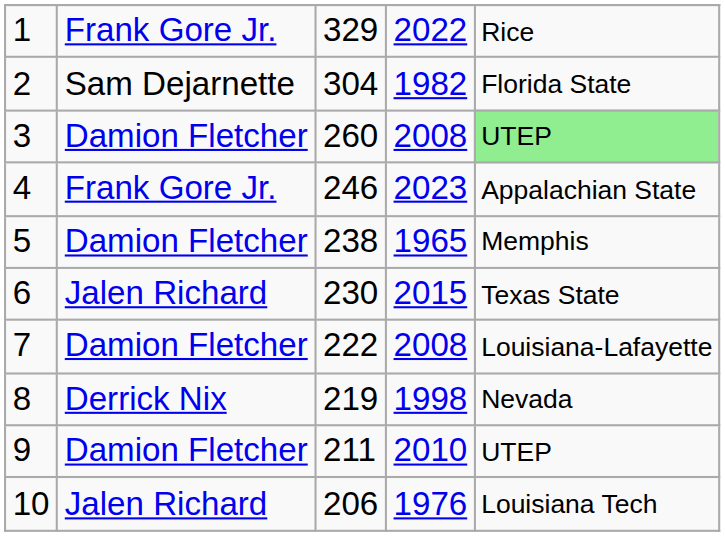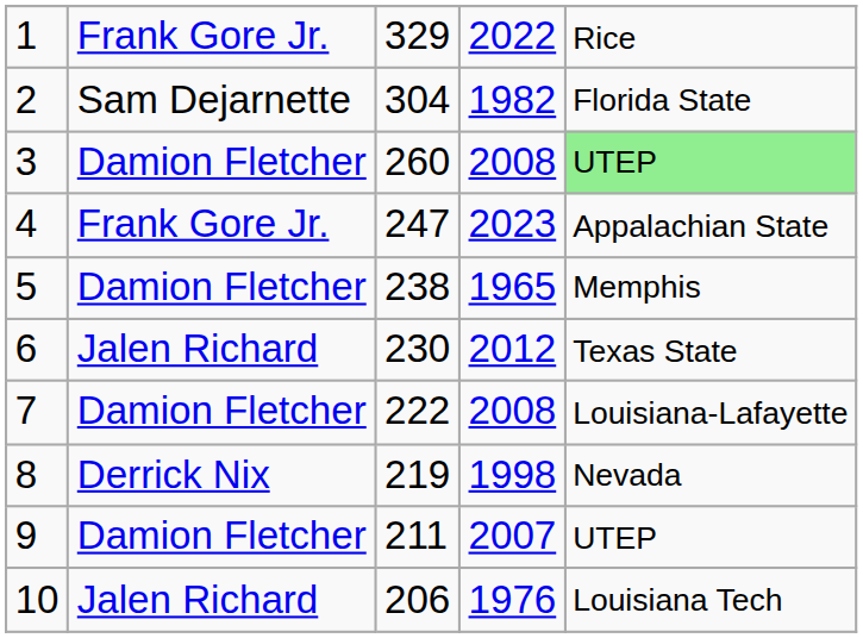 <table class="wikitable">
 <tr>
 </tr>
 <tr>
 <td>1</td>
 <td><a href='#'>Frank Gore Jr.</a></td>
 <td>329</td>
 <td><a href='#'>2022</a></td>
 <td style="font-size:80%;">Rice</td>
 </tr>
 <tr>
 <td>2</td>
 <td>Sam Dejarnette</td>
 <td>304</td>
 <td><a href='#'>1982</a></td>
 <td style="font-size:80%;">Florida State</td>
 </tr>
 <tr>
 <td>3</td>
 <td><a href='#'>Damion Fletcher</a></td>
 <td>260</td>
 <td><a href='#'>2008</a></td>
 <td style="background: lightgreen; font-size:80%;">UTEP</td>
 </tr>
 <tr>
 <td>4</td>
 <td><a href='#'>Frank Gore Jr.</a></td>
-<td>246</td>
+<td>247</td>
 <td><a href='#'>2023</a></td>
 <td style="font-size:80%;">Appalachian State</td>
 </tr>
 <tr>
 <td>5</td>
 <td><a href='#'>Damion Fletcher</a></td>
 <td>238</td>
 <td><a href='#'>1965</a></td>
 <td style="font-size:80%;">Memphis</td>
 </tr>
 <tr>
 <td>6</td>
 <td><a href='#'>Jalen Richard</a></td>
 <td>230</td>
-<td><a href='#'>2015</a></td>
+<td><a href='#'>2012</a></td>
 <td style="font-size:80%;">Texas State</td>
 </tr>
 <tr>
 <td>7</td>
 <td><a href='#'>Damion Fletcher</a></td>
 <td>222</td>
 <td><a href='#'>2008</a></td>
 <td style="font-size:80%;">Louisiana-Lafayette</td>
 </tr>
 <tr>
 <td>8</td>
 <td><a href='#'>Derrick Nix</a></td>
 <td>219</td>
 <td><a href='#'>1998</a></td>
 <td style="font-size:80%;">Nevada</td>
 </tr>
 <tr>
 <td>9</td>
 <td><a href='#'>Damion Fletcher</a></td>
 <td>211</td>
-<td><a href='#'>2010</a></td>
+<td><a href='#'>2007</a></td>
 <td style="font-size:80%;">UTEP</td>
 </tr>
 <tr>
 <td>10</td>
 <td><a href='#'>Jalen Richard</a></td>
 <td>206</td>
 <td><a href='#'>1976</a></td>
 <td style="font-size:80%;">Louisiana Tech</td>
 </tr>
 </table>
